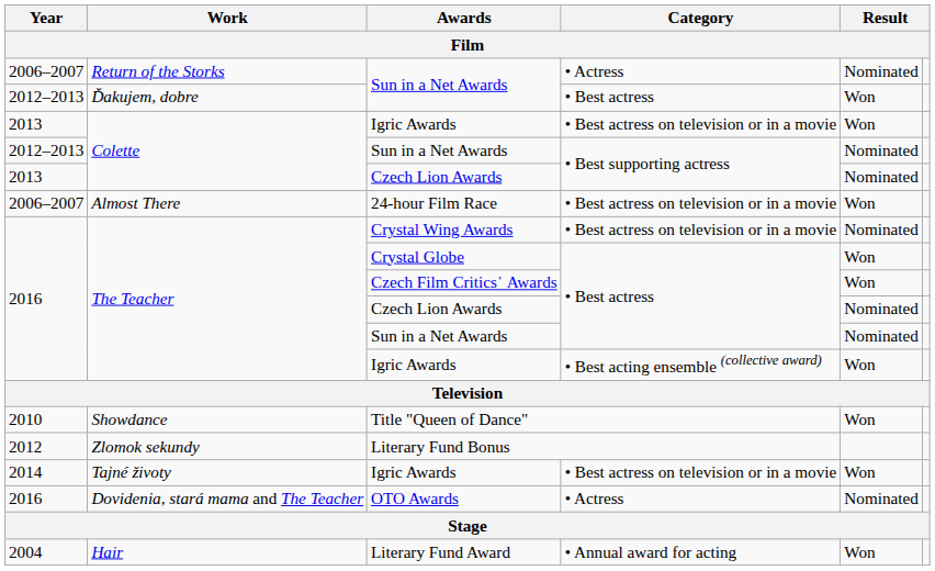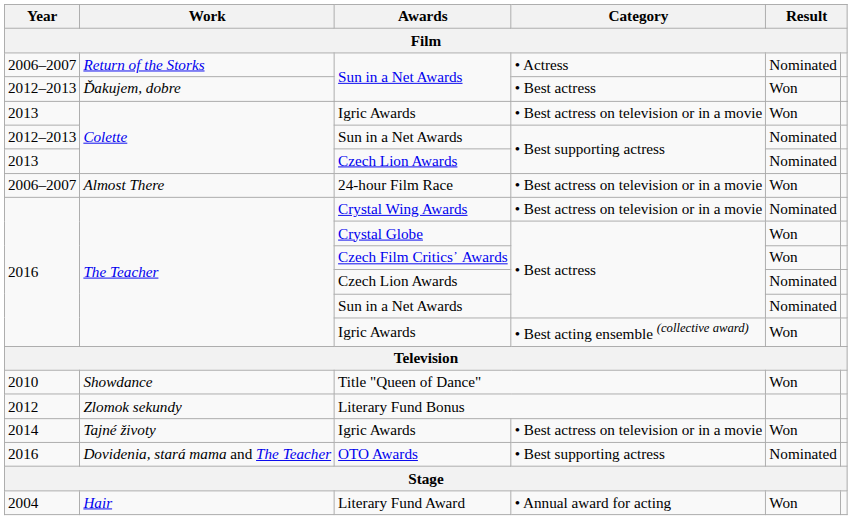 <table class="wikitable">
 <tr>
 <th>Year</th>
 <th>Work</th>
 <th>Awards</th>
 <th>Category</th>
 <th colspan="2">Result</th>
 </tr>
 <tr>
 <th colspan="6">Film</th>
 </tr>
 <tr>
 <td>2006–2007</td>
 <td><em><a href='#'>Return of the Storks</a></em></td>
 <td rowspan="2"><a href='#'>Sun in a Net Awards</a></td>
 <td>• Actress</td>
 <td>Nominated</td>
 <td></td>
 </tr>
 <tr>
 <td>2012–2013</td>
 <td rowspan="2"><em>Ďakujem, dobre</em></td>
 <td>• Best actress</td>
 <td>Won</td>
 <td></td>
 </tr>
 <tr>
 <td rowspan="2">2013</td>
 <td rowspan="2">Igric Awards</td>
 <td rowspan="2">• Best actress on television or in a movie</td>
 <td rowspan="2">Won</td>
 <td rowspan="2"></td>
 </tr>
 <tr>
 <td rowspan="3"><em><a href='#'>Colette</a></em></td>
 </tr>
 <tr>
 <td>2012–2013</td>
 <td>Sun in a Net Awards</td>
 <td rowspan="2">• Best supporting actress</td>
 <td>Nominated</td>
 <td></td>
 </tr>
 <tr>
 <td>2013</td>
 <td><a href='#'>Czech Lion Awards</a></td>
 <td>Nominated</td>
 <td></td>
 </tr>
 <tr>
 <td>2006–2007</td>
 <td><em>Almost There</em></td>
 <td>24-hour Film Race</td>
 <td>• Best actress on television or in a movie</td>
 <td>Won</td>
 <td></td>
 </tr>
 <tr>
 <td rowspan="6">2016</td>
 <td rowspan="6"><em><a href='#'>The Teacher</a></em></td>
 <td><a href='#'>Crystal Wing Awards</a></td>
 <td>• Best actress on television or in a movie</td>
 <td>Nominated</td>
 <td></td>
 </tr>
 <tr>
 <td><a href='#'>Crystal Globe</a></td>
 <td rowspan="4">• Best actress</td>
 <td>Won</td>
 <td></td>
 </tr>
 <tr>
 <td><a href='#'>Czech Film Critics᾽ Awards</a></td>
 <td>Won</td>
 <td></td>
 </tr>
 <tr>
 <td>Czech Lion Awards</td>
 <td>Nominated</td>
 <td></td>
 </tr>
 <tr>
 <td>Sun in a Net Awards</td>
 <td>Nominated</td>
 <td></td>
 </tr>
 <tr>
 <td>Igric Awards</td>
 <td>• Best acting ensemble <em><sup>(collective award)</sup></em></td>
 <td>Won</td>
 <td></td>
 </tr>
 <tr>
 <th colspan="6">Television</th>
 </tr>
 <tr>
 <td>2010</td>
 <td><em>Showdance</em></td>
 <td colspan="2">Title "Queen of Dance"</td>
 <td>Won</td>
 <td></td>
 </tr>
 <tr>
 <td>2012</td>
 <td><em>Zlomok sekundy</em></td>
 <td colspan="2">Literary Fund Bonus</td>
 <td></td>
 <td></td>
 </tr>
 <tr>
 <td>2014</td>
 <td><em>Tajné životy</em></td>
 <td>Igric Awards</td>
 <td>• Best actress on television or in a movie</td>
 <td>Won</td>
 <td></td>
 </tr>
 <tr>
 <td>2016</td>
 <td><em>Dovidenia, stará mama</em> and <em><a href='#'>The Teacher</a></em></td>
 <td><a href='#'>OTO Awards</a></td>
-<td>• Actress</td>
+<td>• Best supporting actress</td>
 <td>Nominated</td>
 <td></td>
 </tr>
 <tr>
 <th colspan="6">Stage</th>
 </tr>
 <tr>
 <td>2004</td>
 <td><em><a href='#'>Hair</a></em></td>
 <td>Literary Fund Award</td>
 <td>• Annual award for acting</td>
 <td>Won</td>
 <td></td>
 </tr>
 </table>
